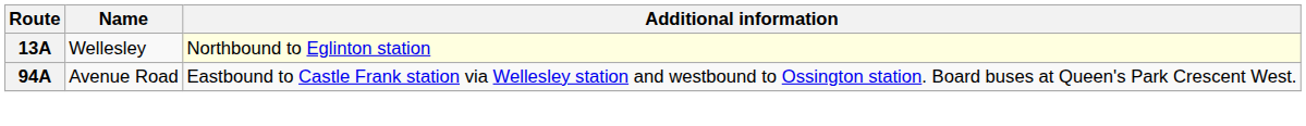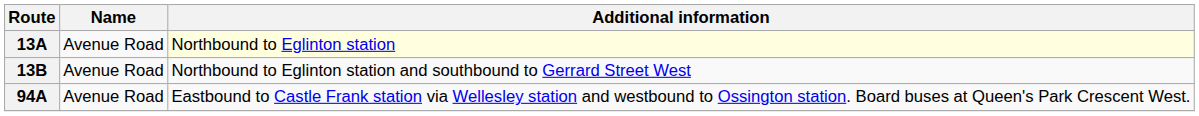 <table class="wikitable">
 <tr>
 <th>Route</th>
 <th>Name</th>
 <th>Additional information</th>
 </tr>
 <tr>
 <th>13A</th>
-<td>Wellesley</td>
+<td>Avenue Road</td>
 <td style="background: lightyellow;">Northbound to <a href='#'>Eglinton station</a></td>
+</tr>
+<tr>
+<th>13B</th>
+<td>Avenue Road</td>
+<td>Northbound to Eglinton station and southbound to <a href='#'>Gerrard Street West</a></td>
 </tr>
 <tr>
 <th>94A</th>
 <td>Avenue Road</td>
 <td>Eastbound to <a href='#'>Castle Frank station</a> via <a href='#'>Wellesley station</a> and westbound to <a href='#'>Ossington station</a>. Board buses at Queen's Park Crescent West.</td>
 </tr>
 <tr>
 </tr>
 </table>
